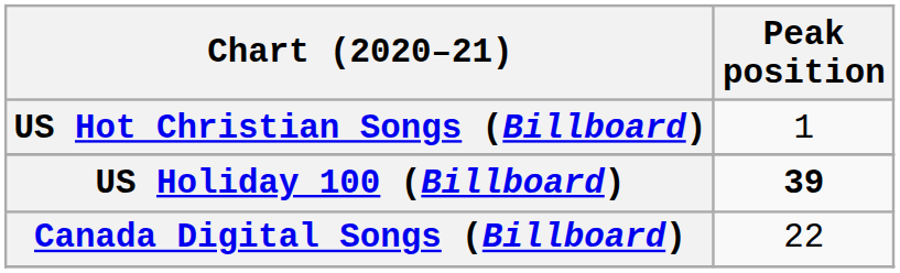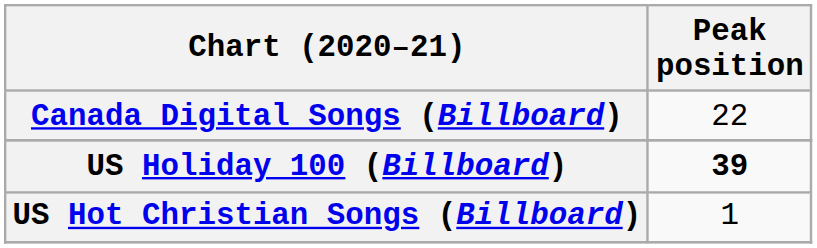 <table class="wikitable sortable plainrowheaders" style="text-align:center">
 <tr>
 <th scope="col">Chart (2020–21)</th>
 <th scope="col">Peak<br>position</th>
 </tr>
 <tr>
-<th scope="row">US <a href='#'>Hot Christian Songs</a> (<em><a href='#'>Billboard</a></em>)</th>
-<td>1</td>
+<th scope="row"><a href='#'>Canada Digital Songs</a> (<em><a href='#'>Billboard</a></em>)</th>
+<td>22</td>
 </tr>
 <tr>
 </tr>
 <tr>
 </tr>
 <tr>
 </tr>
 <tr>
 <th scope="row">US <a href='#'>Holiday 100</a> (<em><a href='#'>Billboard</a></em>)</th>
 <td><strong>39</strong></td>
 </tr>
 <tr>
-<th scope="row"><a href='#'>Canada Digital Songs</a> (<em><a href='#'>Billboard</a></em>)</th>
-<td>22</td>
+<th scope="row">US <a href='#'>Hot Christian Songs</a> (<em><a href='#'>Billboard</a></em>)</th>
+<td>1</td>
 </tr>
 <tr>
 </tr>
 <tr>
 </tr>
 <tr>
 </tr>
 </table>
